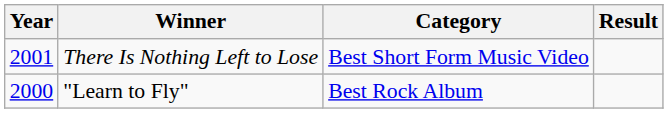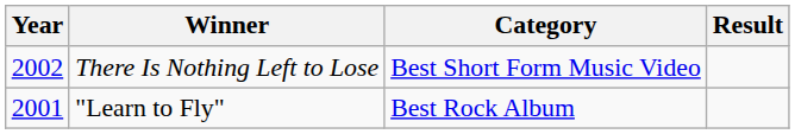 <table class="wikitable">
 <tr>
 <th>Year</th>
 <th>Winner</th>
 <th>Category</th>
 <th>Result</th>
 </tr>
 <tr>
-<td><a href='#'>2001</a></td>
+<td><a href='#'>2002</a></td>
 <td><em>There Is Nothing Left to Lose</em></td>
 <td><a href='#'>Best Short Form Music Video</a></td>
 <td></td>
 </tr>
 <tr>
-<td><a href='#'>2000</a></td>
+<td><a href='#'>2001</a></td>
 <td>"Learn to Fly"</td>
 <td><a href='#'>Best Rock Album</a></td>
 <td></td>
 </tr>
 </table>
